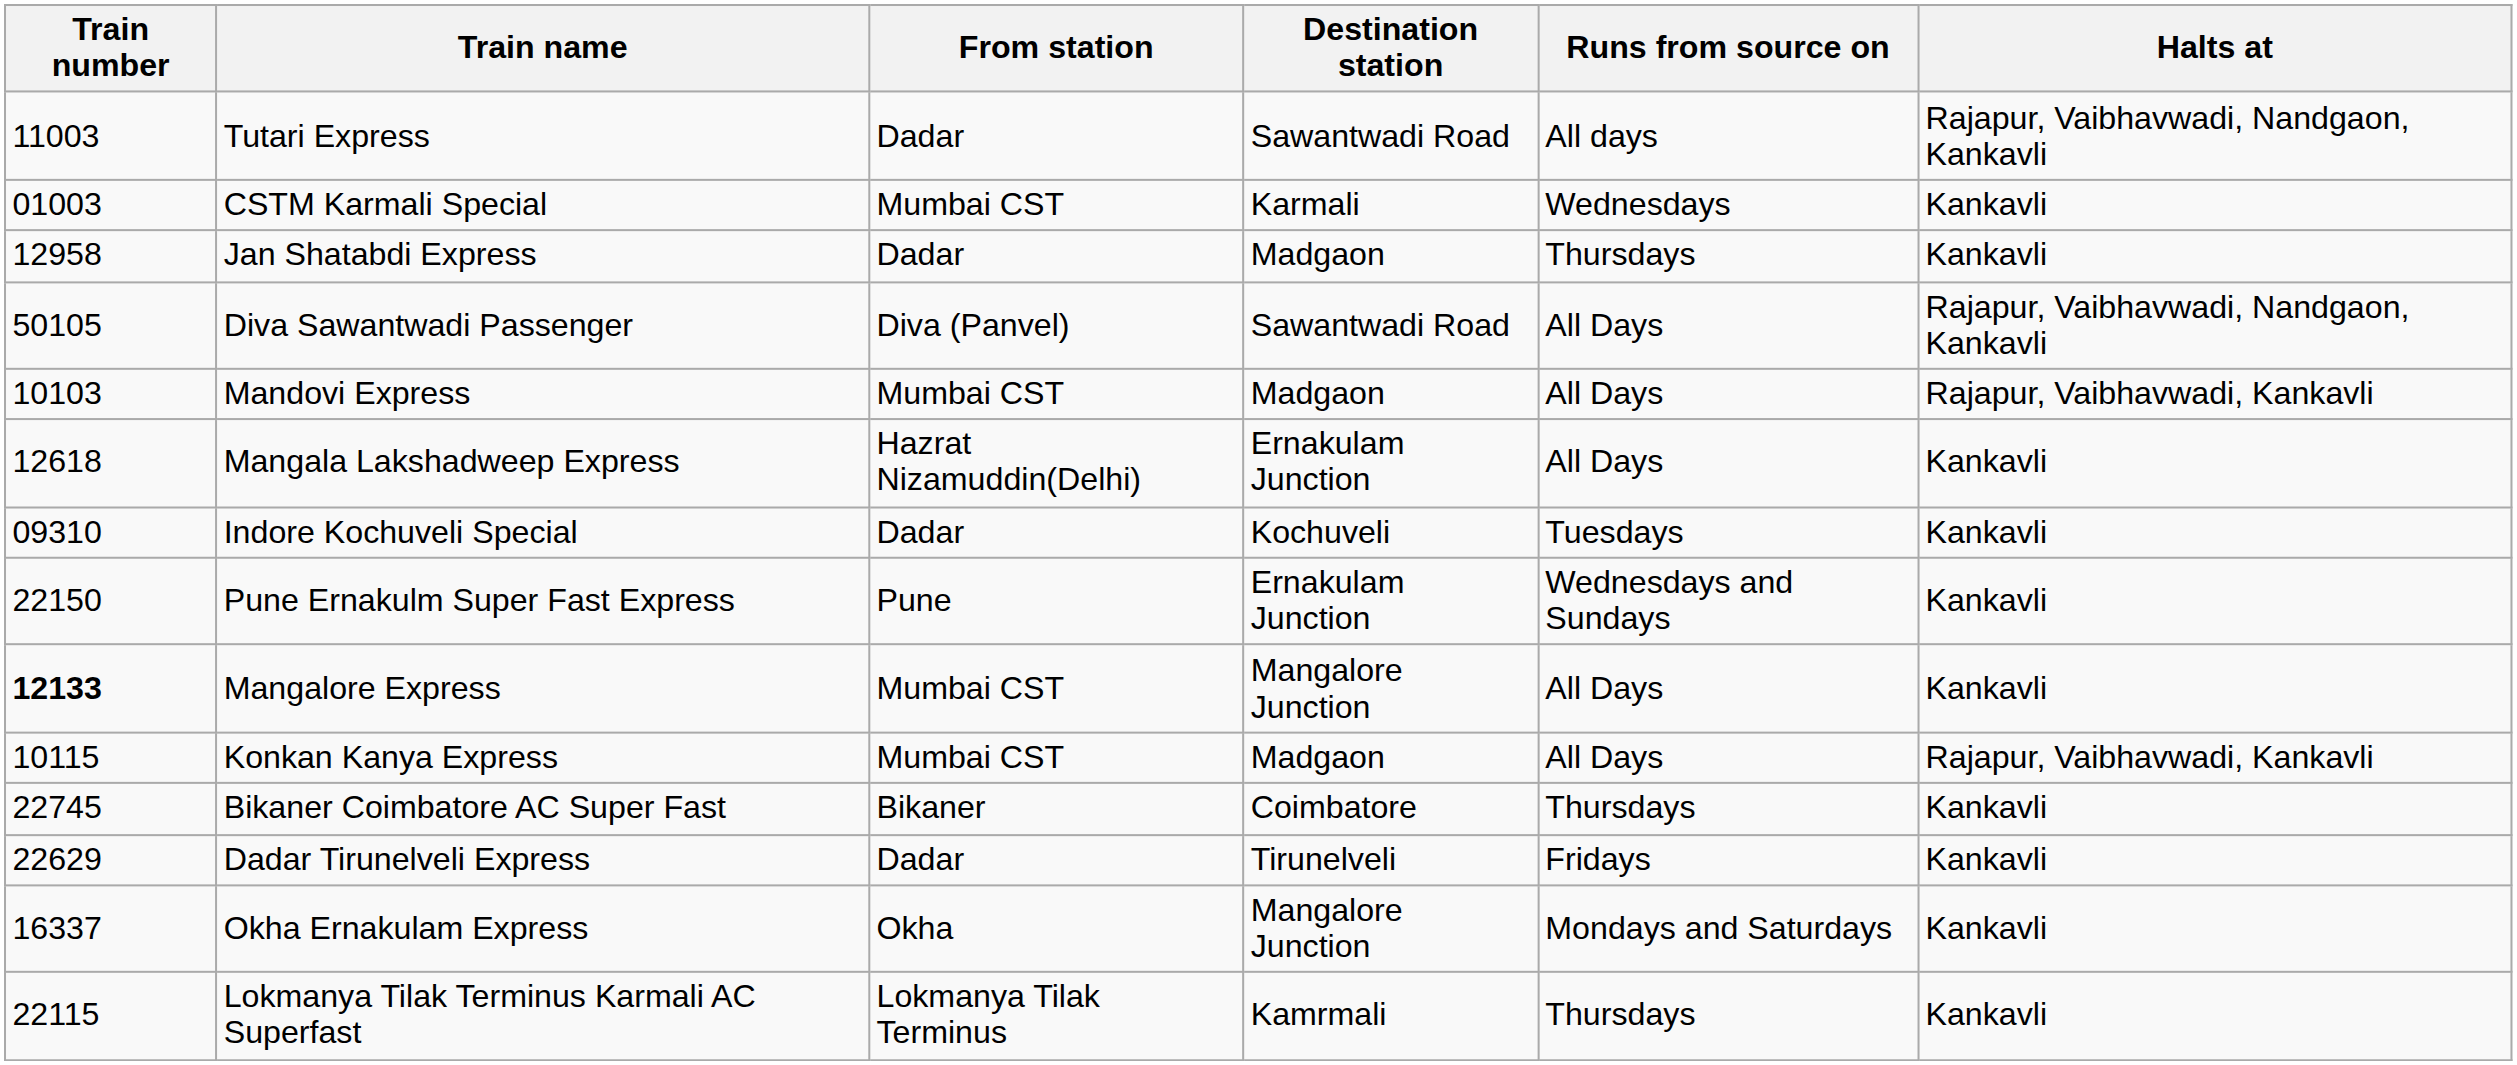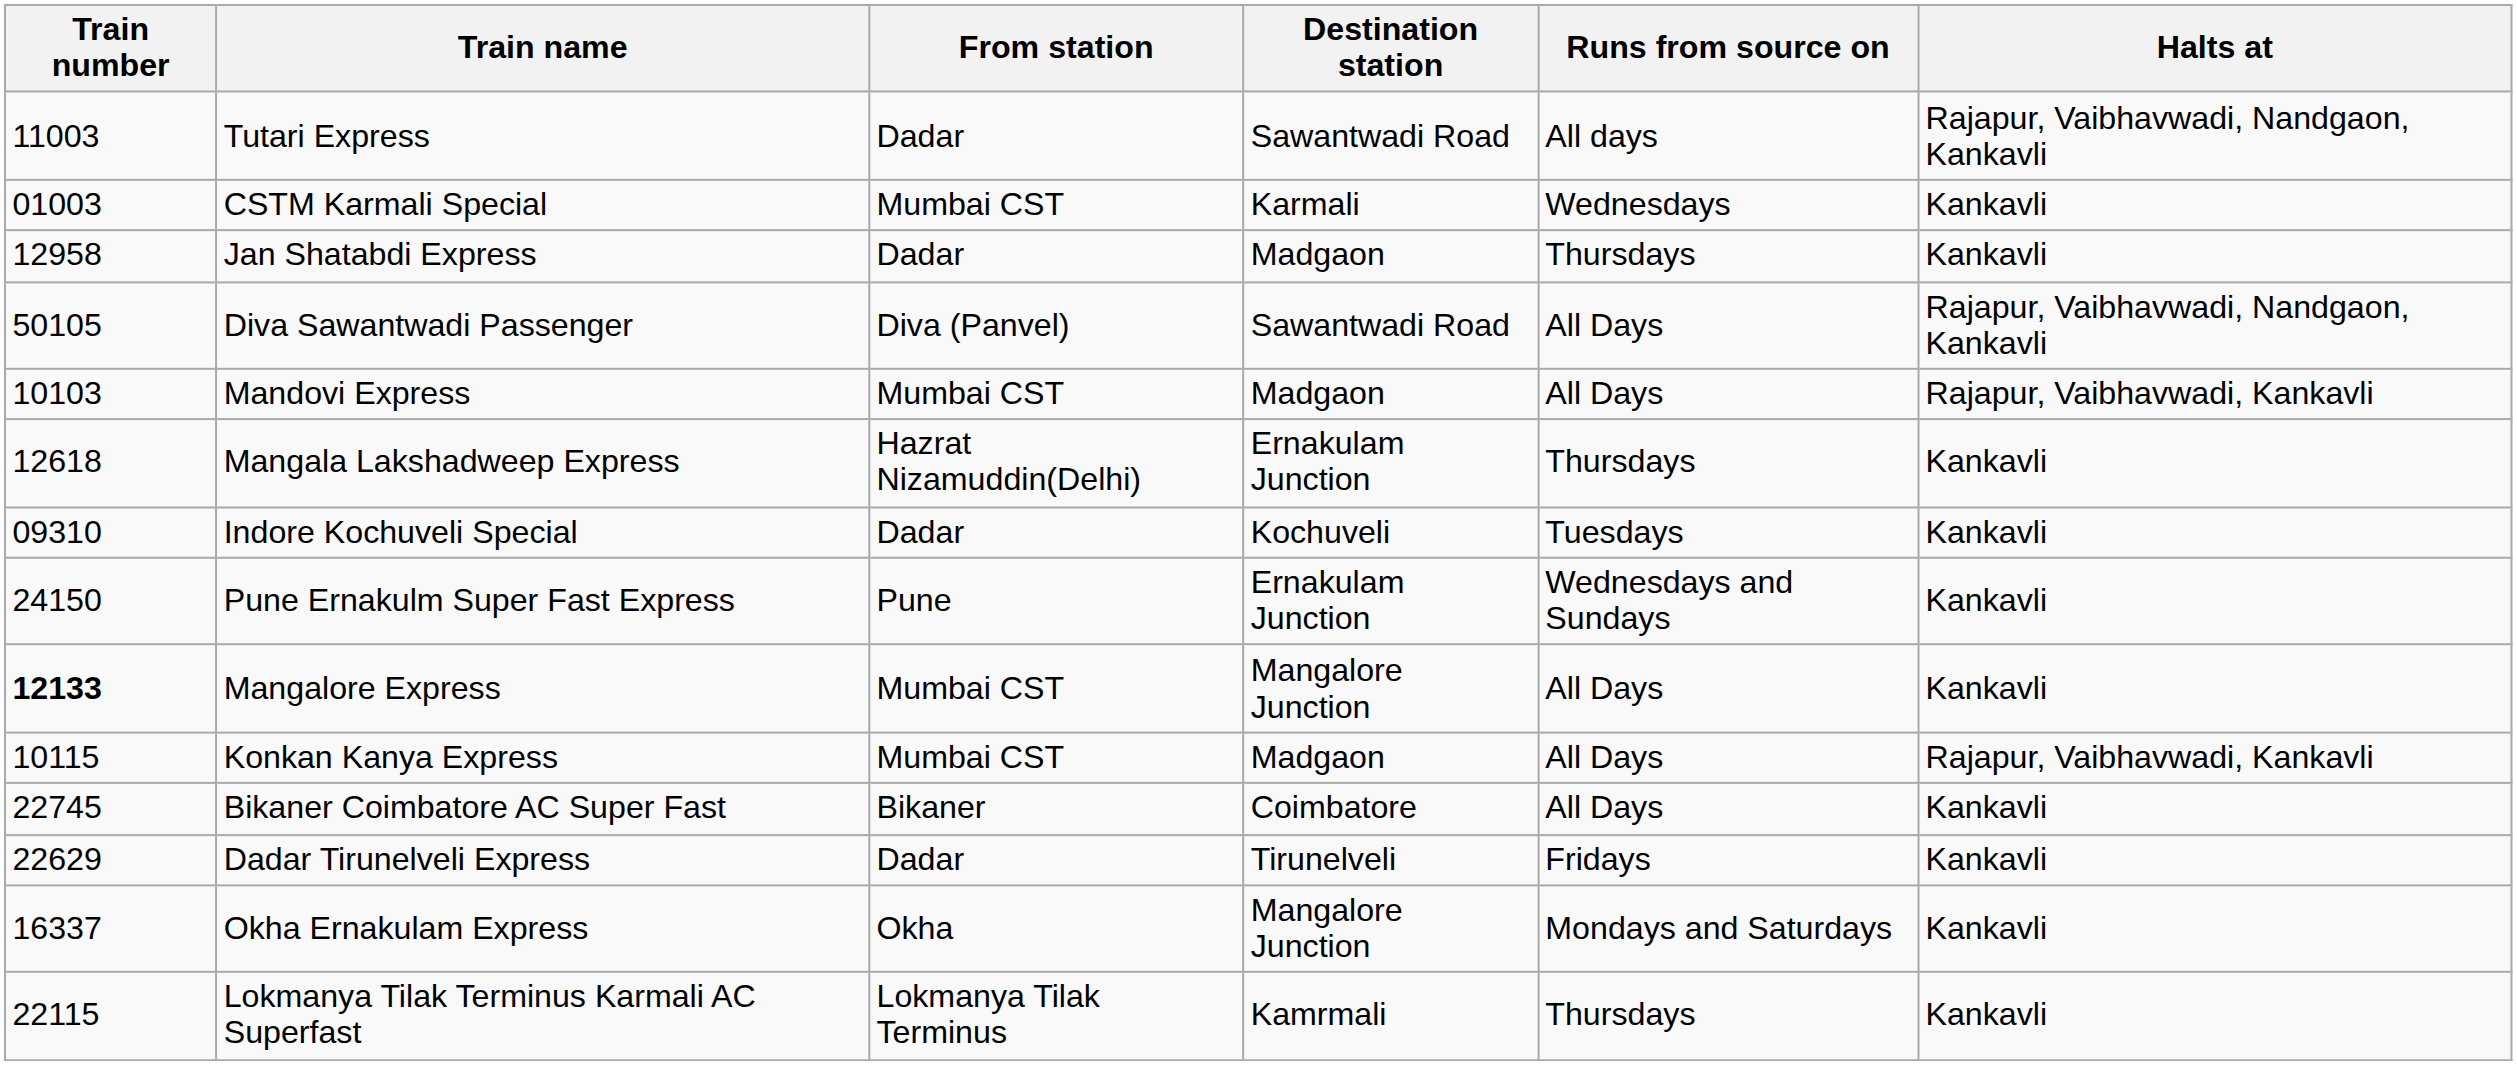 <table class="wikitable">
 <tr>
 <th>Train number</th>
 <th>Train name</th>
 <th>From station</th>
 <th>Destination station</th>
 <th>Runs from source on</th>
 <th>Halts at</th>
 </tr>
 <tr>
 <td>11003</td>
 <td>Tutari Express</td>
 <td>Dadar</td>
 <td>Sawantwadi Road</td>
 <td>All days</td>
 <td>Rajapur, Vaibhavwadi, Nandgaon, Kankavli</td>
 </tr>
 <tr>
 <td>01003</td>
 <td>CSTM Karmali Special</td>
 <td>Mumbai CST</td>
 <td>Karmali</td>
 <td>Wednesdays</td>
 <td>Kankavli</td>
 </tr>
 <tr>
 <td>12958</td>
 <td>Jan Shatabdi Express</td>
 <td>Dadar</td>
 <td>Madgaon</td>
 <td>Thursdays</td>
 <td>Kankavli</td>
 </tr>
 <tr>
 <td>50105</td>
 <td>Diva Sawantwadi Passenger</td>
 <td>Diva (Panvel)</td>
 <td>Sawantwadi Road</td>
 <td>All Days</td>
 <td>Rajapur, Vaibhavwadi, Nandgaon, Kankavli</td>
 </tr>
 <tr>
 <td>10103</td>
 <td>Mandovi Express</td>
 <td>Mumbai CST</td>
 <td>Madgaon</td>
 <td>All Days</td>
 <td>Rajapur, Vaibhavwadi, Kankavli</td>
 </tr>
 <tr>
 <td>12618</td>
 <td>Mangala Lakshadweep Express</td>
 <td>Hazrat Nizamuddin(Delhi)</td>
 <td>Ernakulam Junction</td>
-<td>All Days</td>
+<td>Thursdays</td>
 <td>Kankavli</td>
 </tr>
 <tr>
 <td>09310</td>
 <td>Indore Kochuveli Special</td>
 <td>Dadar</td>
 <td>Kochuveli</td>
 <td>Tuesdays</td>
 <td>Kankavli</td>
 </tr>
 <tr>
-<td>22150</td>
+<td>24150</td>
 <td>Pune Ernakulm Super Fast Express</td>
 <td>Pune</td>
 <td>Ernakulam Junction</td>
 <td>Wednesdays and Sundays</td>
 <td>Kankavli</td>
 </tr>
 <tr>
 <td><strong>12133</strong></td>
 <td>Mangalore Express</td>
 <td>Mumbai CST</td>
 <td>Mangalore Junction</td>
 <td>All Days</td>
 <td>Kankavli</td>
 </tr>
 <tr>
 <td>10115</td>
 <td>Konkan Kanya Express</td>
 <td>Mumbai CST</td>
 <td>Madgaon</td>
 <td>All Days</td>
 <td>Rajapur, Vaibhavwadi, Kankavli</td>
 </tr>
 <tr>
 <td>22745</td>
 <td>Bikaner Coimbatore AC Super Fast</td>
 <td>Bikaner</td>
 <td>Coimbatore</td>
-<td>Thursdays</td>
+<td>All Days</td>
 <td>Kankavli</td>
 </tr>
 <tr>
 <td>22629</td>
 <td>Dadar Tirunelveli Express</td>
 <td>Dadar</td>
 <td>Tirunelveli</td>
 <td>Fridays</td>
 <td>Kankavli</td>
 </tr>
 <tr>
 <td>16337</td>
 <td>Okha Ernakulam Express</td>
 <td>Okha</td>
 <td>Mangalore Junction</td>
 <td>Mondays and Saturdays</td>
 <td>Kankavli</td>
 </tr>
 <tr>
 <td>22115</td>
 <td>Lokmanya Tilak Terminus Karmali AC Superfast</td>
 <td>Lokmanya Tilak Terminus</td>
 <td>Kamrmali</td>
 <td>Thursdays</td>
 <td>Kankavli</td>
 </tr>
 </table>
